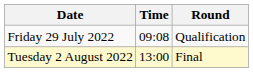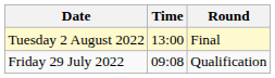 <table class = "wikitable">
 <tr>
 <th>Date</th>
 <th>Time</th>
 <th>Round</th>
 </tr>
 <tr>
+<td style=background:lemonchiffon>Tuesday 2 August 2022</td>
+<td style=background:lemonchiffon>13:00</td>
+<td style=background:lemonchiffon>Final</td>
+</tr>
+<tr>
 <td>Friday 29 July 2022</td>
 <td>09:08</td>
 <td>Qualification</td>
 </tr>
-<tr>
-<td style=background:lemonchiffon>Tuesday 2 August 2022</td>
-<td style=background:lemonchiffon>13:00</td>
-<td style=background:lemonchiffon>Final</td>
-</tr>
 </table>
